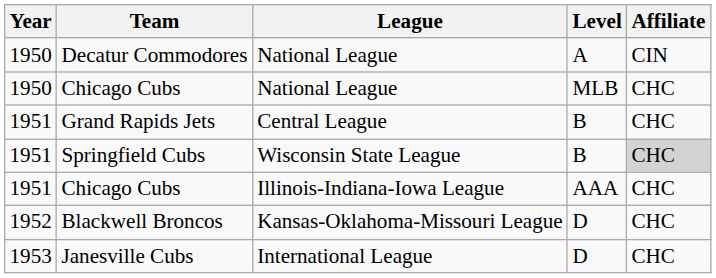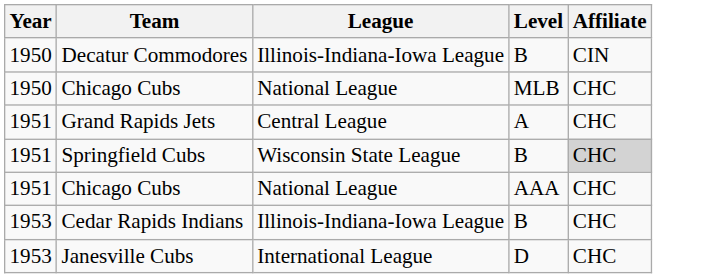 <table class="wikitable">
 <tr>
 <th>Year</th>
 <th>Team</th>
 <th>League</th>
 <th>Level</th>
 <th>Affiliate</th>
 </tr>
 <tr>
 <td>1950</td>
 <td>Decatur Commodores</td>
-<td>National League</td>
-<td>A</td>
+<td>Illinois-Indiana-Iowa League</td>
+<td>B</td>
 <td>CIN</td>
 </tr>
 <tr>
 <td>1950</td>
 <td>Chicago Cubs</td>
 <td>National League</td>
 <td>MLB</td>
 <td>CHC</td>
 </tr>
 <tr>
 <td>1951</td>
 <td>Grand Rapids Jets</td>
 <td>Central League</td>
-<td>B</td>
+<td>A</td>
 <td>CHC</td>
 </tr>
 <tr>
 <td>1951</td>
 <td>Springfield Cubs</td>
 <td>Wisconsin State League</td>
 <td>B</td>
 <td style="background: lightgrey;">CHC</td>
 </tr>
 <tr>
 <td>1951</td>
 <td>Chicago Cubs</td>
-<td>Illinois-Indiana-Iowa League</td>
+<td>National League</td>
 <td>AAA</td>
 <td>CHC</td>
 </tr>
 <tr>
-<td>1952</td>
-<td>Blackwell Broncos</td>
-<td>Kansas-Oklahoma-Missouri League</td>
-<td>D</td>
+<td>1953</td>
+<td>Cedar Rapids Indians</td>
+<td>Illinois-Indiana-Iowa League</td>
+<td>B</td>
 <td>CHC</td>
 </tr>
 <tr>
 <td>1953</td>
 <td>Janesville Cubs</td>
 <td>International League</td>
 <td>D</td>
 <td>CHC</td>
 </tr>
 </table>
